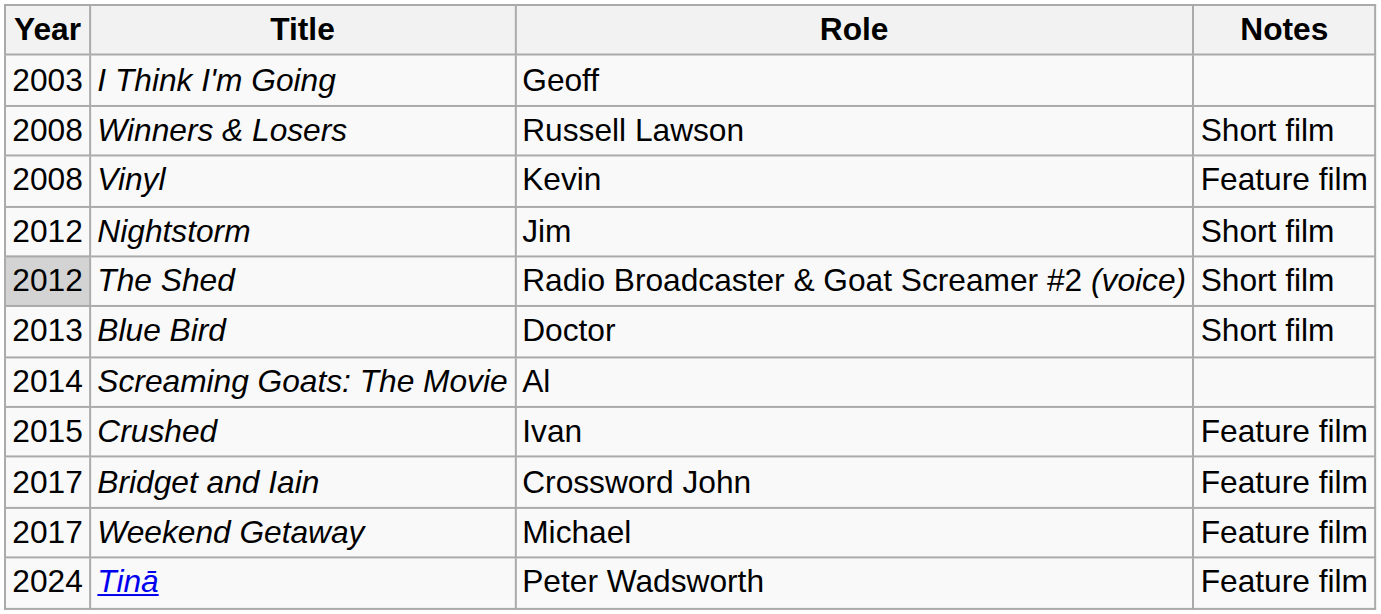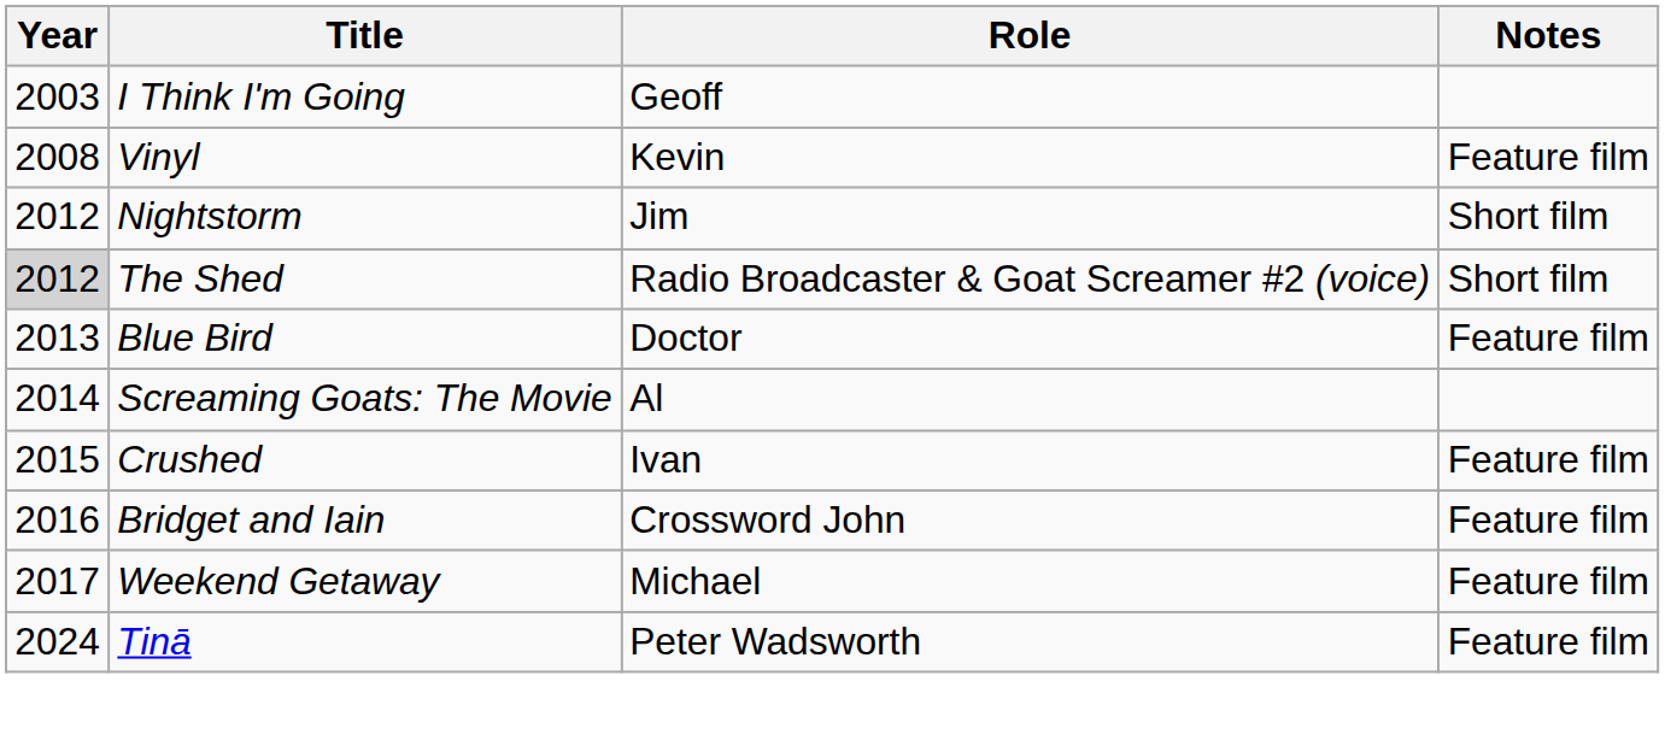 <table class="wikitable sortable">
 <tr>
 <th>Year</th>
 <th>Title</th>
 <th>Role</th>
 <th class="unsortable">Notes</th>
 </tr>
 <tr>
 <td>2003</td>
 <td><em>I Think I'm Going</em></td>
 <td>Geoff</td>
 <td></td>
-</tr>
-<tr>
-<td>2008</td>
-<td><em>Winners & Losers</em></td>
-<td>Russell Lawson</td>
-<td>Short film</td>
 </tr>
 <tr>
 <td>2008</td>
 <td><em>Vinyl</em></td>
 <td>Kevin</td>
 <td>Feature film</td>
 </tr>
 <tr>
 <td>2012</td>
 <td><em>Nightstorm</em></td>
 <td>Jim</td>
 <td>Short film</td>
 </tr>
 <tr>
 <td style="background: lightgrey;">2012</td>
 <td><em>The Shed</em></td>
 <td>Radio Broadcaster & Goat Screamer #2 <em>(voice)</em></td>
 <td>Short film</td>
 </tr>
 <tr>
 <td>2013</td>
 <td><em>Blue Bird</em></td>
 <td>Doctor</td>
-<td>Short film</td>
+<td>Feature film</td>
 </tr>
 <tr>
 <td>2014</td>
 <td><em>Screaming Goats: The Movie</em></td>
 <td>Al</td>
 <td></td>
 </tr>
 <tr>
 <td>2015</td>
 <td><em>Crushed</em></td>
 <td>Ivan</td>
 <td>Feature film</td>
 </tr>
 <tr>
-<td>2017</td>
+<td>2016</td>
 <td><em>Bridget and Iain</em></td>
 <td>Crossword John</td>
 <td>Feature film</td>
 </tr>
 <tr>
 <td>2017</td>
 <td><em>Weekend Getaway</em></td>
 <td>Michael</td>
 <td>Feature film</td>
 </tr>
 <tr>
 <td>2024</td>
 <td><em><a href='#'>Tinā</a></em></td>
 <td>Peter Wadsworth</td>
 <td>Feature film</td>
 </tr>
 </table>
